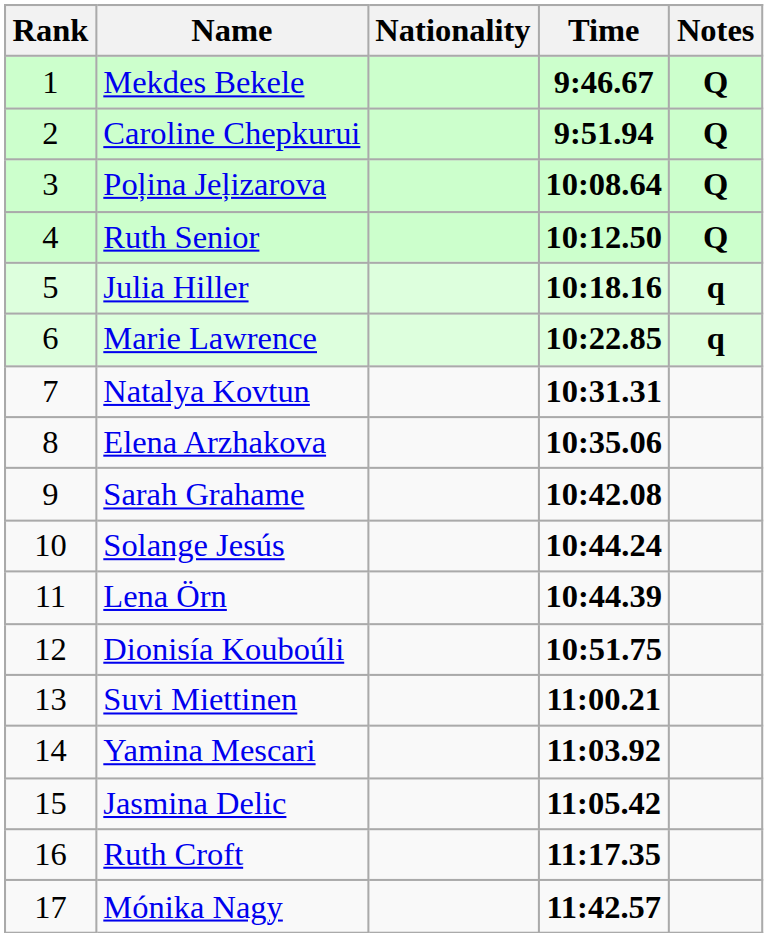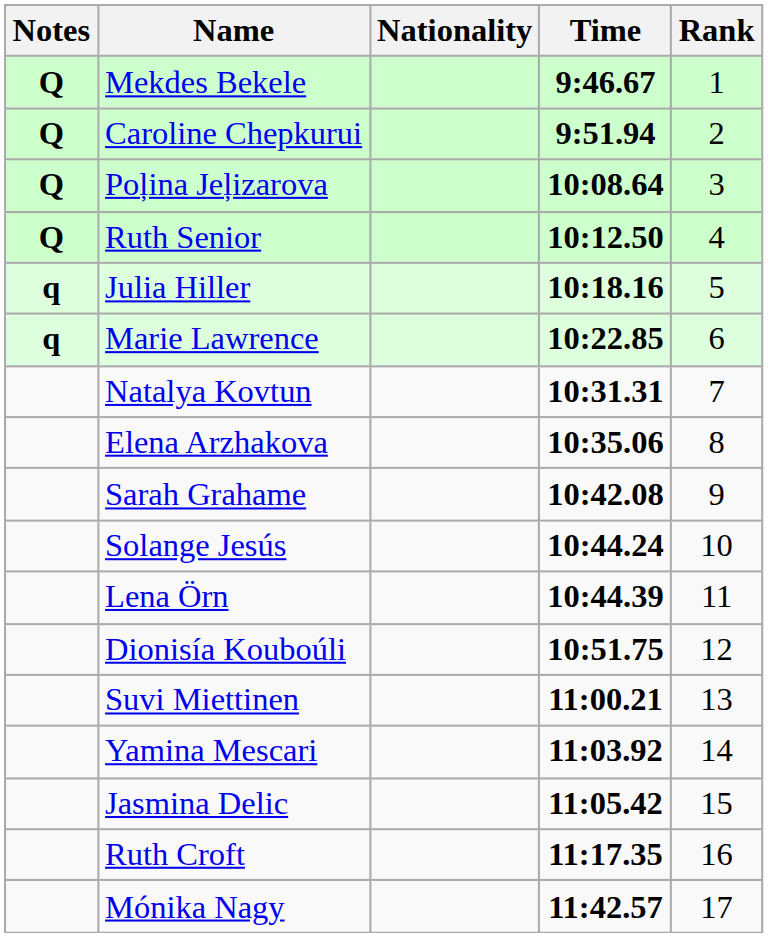 <table class="wikitable sortable" style="text-align:center">
 <tr>
-<th>Rank</th>
+<th>Notes</th>
 <th>Name</th>
 <th>Nationality</th>
 <th>Time</th>
-<th>Notes</th>
+<th>Rank</th>
 </tr>
 <tr bgcolor=ccffcc>
-<td>1</td>
+<td><strong>Q</strong></td>
 <td align=left><a href='#'>Mekdes Bekele</a></td>
 <td align=left></td>
 <td><strong>9:46.67</strong></td>
-<td><strong>Q</strong></td>
+<td>1</td>
 </tr>
 <tr bgcolor=ccffcc>
-<td>2</td>
+<td><strong>Q</strong></td>
 <td align=left><a href='#'>Caroline Chepkurui</a></td>
 <td align=left></td>
 <td><strong>9:51.94</strong></td>
-<td><strong>Q</strong></td>
+<td>2</td>
 </tr>
 <tr bgcolor=ccffcc>
-<td>3</td>
+<td><strong>Q</strong></td>
 <td align=left><a href='#'>Poļina Jeļizarova</a></td>
 <td align=left></td>
 <td><strong>10:08.64</strong></td>
-<td><strong>Q</strong></td>
+<td>3</td>
 </tr>
 <tr bgcolor=ccffcc>
-<td>4</td>
+<td><strong>Q</strong></td>
 <td align=left><a href='#'>Ruth Senior</a></td>
 <td align=left></td>
 <td><strong>10:12.50</strong></td>
-<td><strong>Q</strong></td>
+<td>4</td>
 </tr>
 <tr bgcolor=ddffdd>
-<td>5</td>
+<td><strong>q</strong></td>
 <td align=left><a href='#'>Julia Hiller</a></td>
 <td align=left></td>
 <td><strong>10:18.16</strong></td>
-<td><strong>q</strong></td>
+<td>5</td>
 </tr>
 <tr bgcolor=ddffdd>
-<td>6</td>
+<td><strong>q</strong></td>
 <td align=left><a href='#'>Marie Lawrence</a></td>
 <td align=left></td>
 <td><strong>10:22.85</strong></td>
-<td><strong>q</strong></td>
+<td>6</td>
 </tr>
 <tr>
-<td>7</td>
+<td></td>
 <td align=left><a href='#'>Natalya Kovtun</a></td>
 <td align=left></td>
 <td><strong>10:31.31</strong></td>
-<td></td>
+<td>7</td>
 </tr>
 <tr>
-<td>8</td>
+<td></td>
 <td align=left><a href='#'>Elena Arzhakova</a></td>
 <td align=left></td>
 <td><strong>10:35.06</strong></td>
-<td></td>
+<td>8</td>
 </tr>
 <tr>
-<td>9</td>
+<td></td>
 <td align=left><a href='#'>Sarah Grahame</a></td>
 <td align=left></td>
 <td><strong>10:42.08</strong></td>
-<td></td>
+<td>9</td>
 </tr>
 <tr>
-<td>10</td>
+<td></td>
 <td align=left><a href='#'>Solange Jesús</a></td>
 <td align=left></td>
 <td><strong>10:44.24</strong></td>
-<td></td>
+<td>10</td>
 </tr>
 <tr>
-<td>11</td>
+<td></td>
 <td align=left><a href='#'>Lena Örn</a></td>
 <td align=left></td>
 <td><strong>10:44.39</strong></td>
-<td></td>
+<td>11</td>
 </tr>
 <tr>
-<td>12</td>
+<td></td>
 <td align=left><a href='#'>Dionisía Kouboúli</a></td>
 <td align=left></td>
 <td><strong>10:51.75</strong></td>
-<td></td>
+<td>12</td>
 </tr>
 <tr>
-<td>13</td>
+<td></td>
 <td align=left><a href='#'>Suvi Miettinen</a></td>
 <td align=left></td>
 <td><strong>11:00.21</strong></td>
-<td></td>
+<td>13</td>
 </tr>
 <tr>
-<td>14</td>
+<td></td>
 <td align=left><a href='#'>Yamina Mescari</a></td>
 <td align=left></td>
 <td><strong>11:03.92</strong></td>
-<td></td>
+<td>14</td>
 </tr>
 <tr>
-<td>15</td>
+<td></td>
 <td align=left><a href='#'>Jasmina Delic</a></td>
 <td align=left></td>
 <td><strong>11:05.42</strong></td>
-<td></td>
+<td>15</td>
 </tr>
 <tr>
-<td>16</td>
+<td></td>
 <td align=left><a href='#'>Ruth Croft</a></td>
 <td align=left></td>
 <td><strong>11:17.35</strong></td>
-<td></td>
+<td>16</td>
 </tr>
 <tr>
-<td>17</td>
+<td></td>
 <td align=left><a href='#'>Mónika Nagy</a></td>
 <td align=left></td>
 <td><strong>11:42.57</strong></td>
-<td></td>
+<td>17</td>
 </tr>
 </table>
